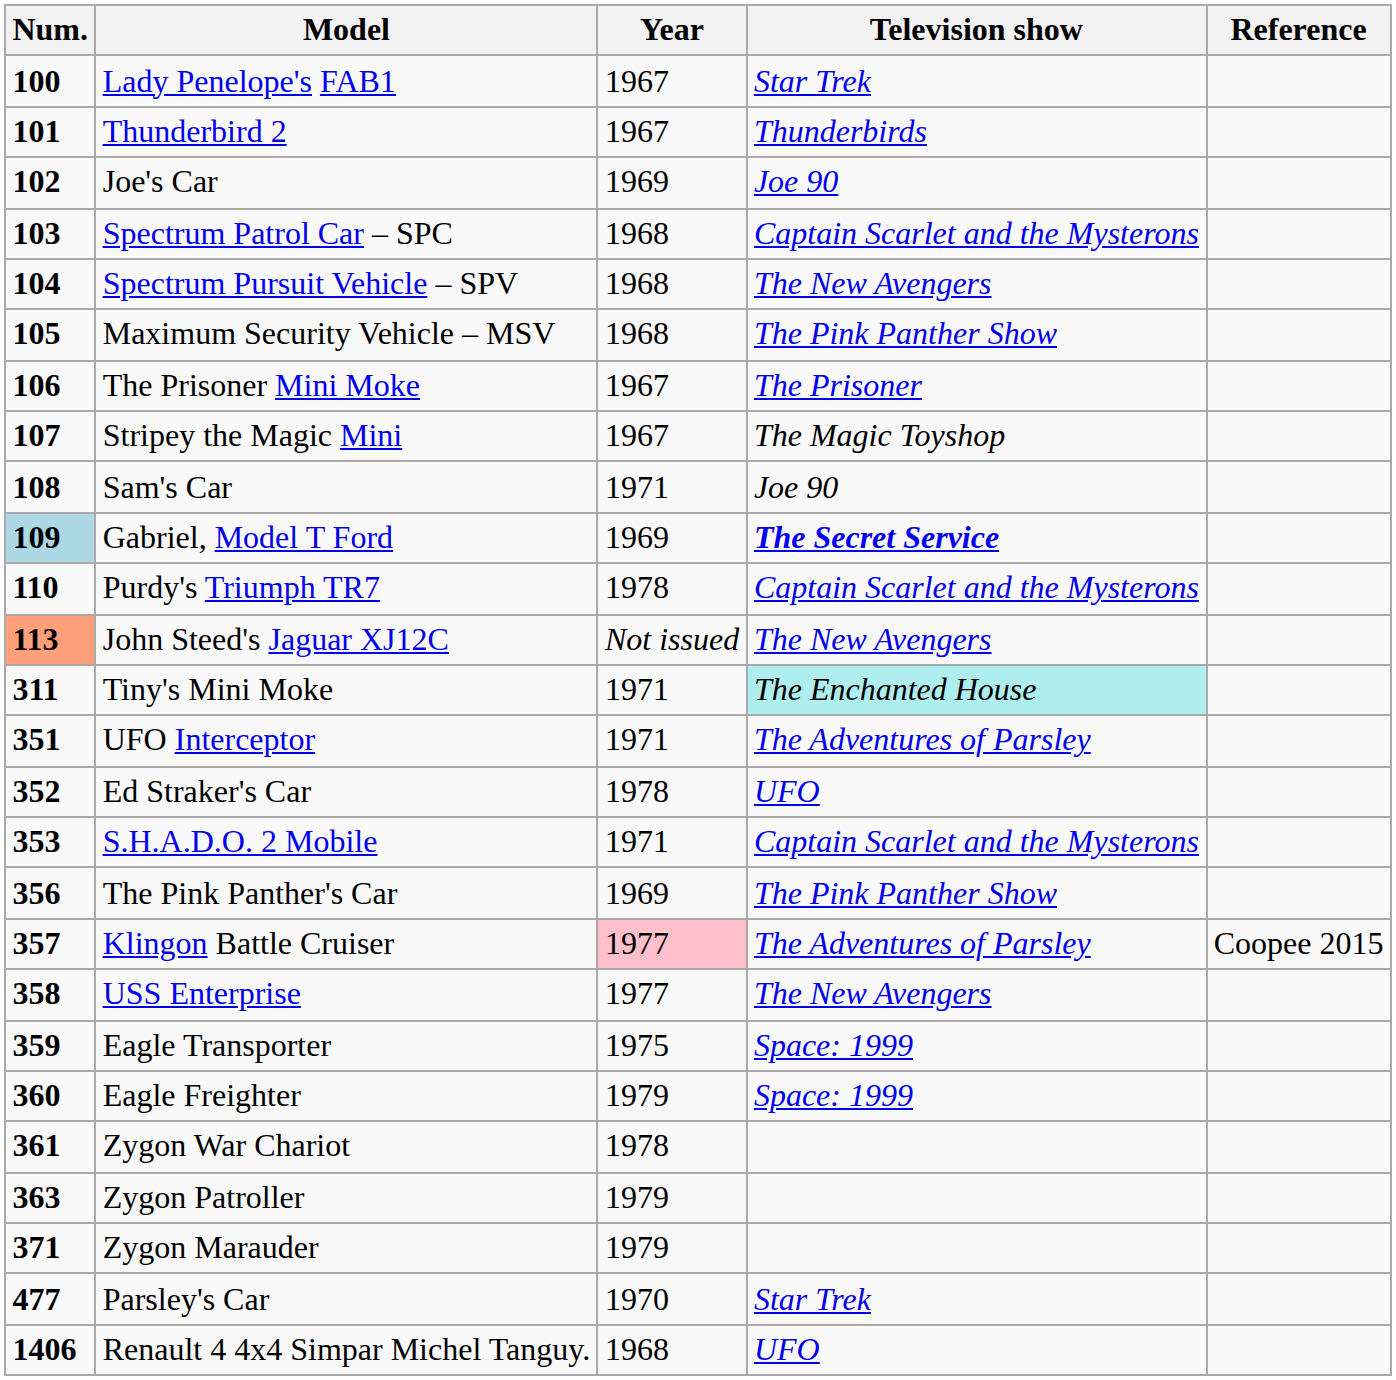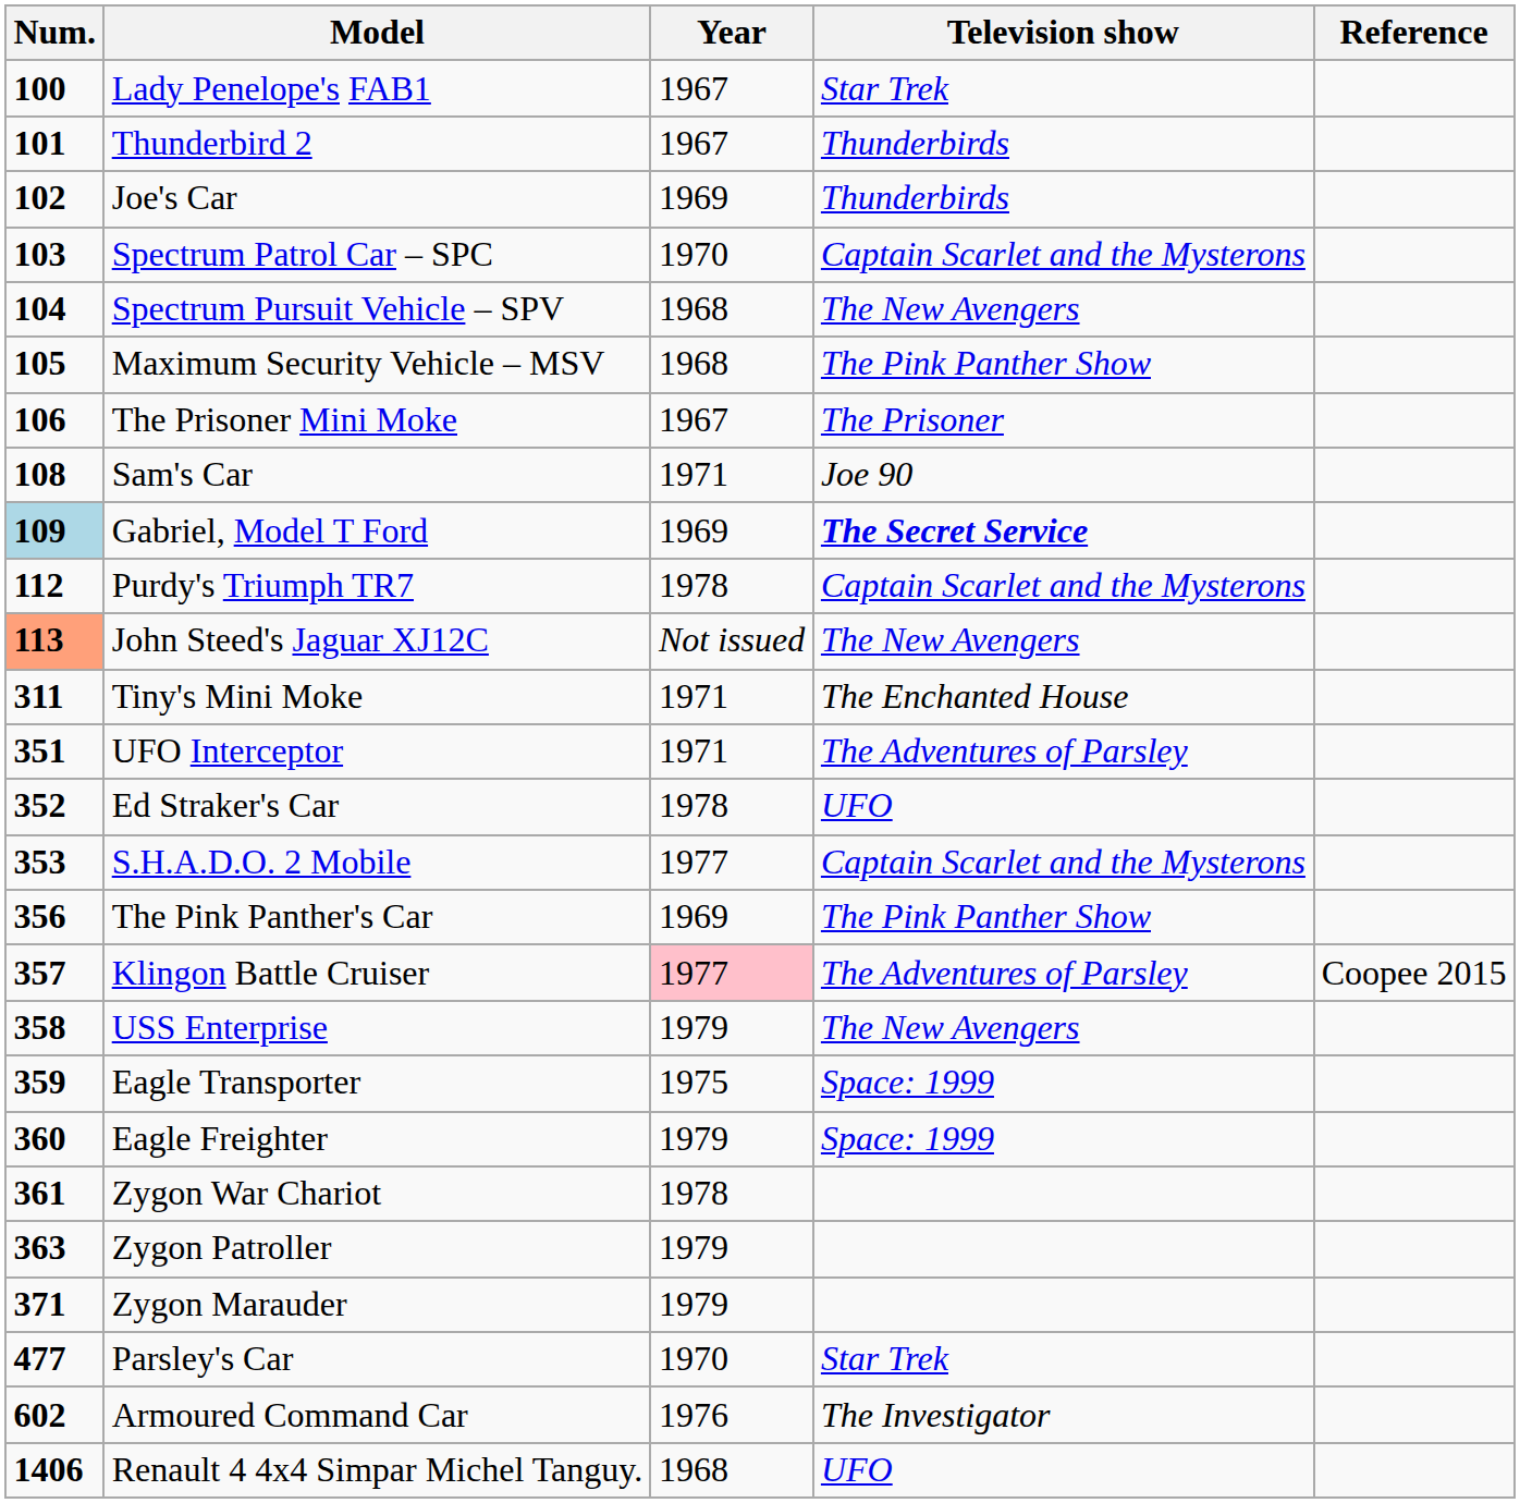 <table class="wikitable sortable">
 <tr>
 <th>Num.</th>
 <th class="unsortable">Model</th>
 <th>Year</th>
 <th class="unsortable">Television show</th>
 <th class="unsortable">Reference</th>
 </tr>
 <tr>
 </tr>
 <tr>
 <td><strong>100</strong></td>
 <td><a href='#'>Lady Penelope's</a> <a href='#'>FAB1</a></td>
 <td>1967</td>
 <td><em><a href='#'>Star Trek</a></em></td>
 <td></td>
 </tr>
 <tr>
 </tr>
 <tr>
 <td><strong>101</strong></td>
 <td><a href='#'>Thunderbird 2</a></td>
 <td>1967</td>
 <td><em><a href='#'>Thunderbirds</a></em></td>
 <td></td>
 </tr>
 <tr>
 </tr>
 <tr>
 <td><strong>102</strong></td>
 <td>Joe's Car</td>
 <td>1969</td>
-<td><em><a href='#'>Joe 90</a></em></td>
+<td><em><a href='#'>Thunderbirds</a></em></td>
 <td></td>
 </tr>
 <tr>
 </tr>
 <tr>
 <td><strong>103</strong></td>
 <td><a href='#'>Spectrum Patrol Car</a> – SPC</td>
-<td>1968</td>
+<td>1970</td>
 <td><em><a href='#'>Captain Scarlet and the Mysterons</a></em></td>
 <td></td>
 </tr>
 <tr>
 </tr>
 <tr>
 <td><strong>104</strong></td>
 <td><a href='#'>Spectrum Pursuit Vehicle</a> – SPV</td>
 <td>1968</td>
 <td><em><a href='#'>The New Avengers</a></em></td>
 <td></td>
 </tr>
 <tr>
 </tr>
 <tr>
 <td><strong>105</strong></td>
 <td>Maximum Security Vehicle – MSV</td>
 <td>1968</td>
 <td><em><a href='#'>The Pink Panther Show</a></em></td>
 <td></td>
 </tr>
 <tr>
 </tr>
 <tr>
 <td><strong>106</strong></td>
 <td>The Prisoner <a href='#'>Mini Moke</a></td>
 <td>1967</td>
 <td><em><a href='#'>The Prisoner</a></em></td>
 <td></td>
 </tr>
 <tr>
 </tr>
 <tr>
-<td><strong>107</strong></td>
-<td>Stripey the Magic <a href='#'>Mini</a></td>
-<td>1967</td>
-<td><em>The Magic Toyshop</em></td>
-<td></td>
-</tr>
-<tr>
 </tr>
 <tr>
 <td><strong>108</strong></td>
 <td>Sam's Car</td>
 <td>1971</td>
 <td><em>Joe 90</em></td>
 <td></td>
 </tr>
 <tr>
 </tr>
 <tr>
 <td style="background: lightblue;"><strong>109</strong></td>
 <td>Gabriel, <a href='#'>Model T Ford</a></td>
 <td>1969</td>
 <td><strong><em><a href='#'>The Secret Service</a></em></strong></td>
 <td></td>
 </tr>
 <tr>
 </tr>
 <tr>
-<td><strong>110</strong></td>
+<td><strong>112</strong></td>
 <td>Purdy's <a href='#'>Triumph TR7</a></td>
 <td>1978</td>
 <td><em><a href='#'>Captain Scarlet and the Mysterons</a></em></td>
 <td></td>
 </tr>
 <tr>
 </tr>
 <tr>
 <td style="background: lightsalmon;"><strong>113</strong></td>
 <td>John Steed's <a href='#'>Jaguar XJ12C</a></td>
 <td><em>Not issued</em></td>
 <td><em><a href='#'>The New Avengers</a></em></td>
 <td></td>
 </tr>
 <tr>
 </tr>
 <tr>
 <td><strong>311</strong></td>
 <td>Tiny's Mini Moke</td>
 <td>1971</td>
-<td style="background: paleturquoise;"><em>The Enchanted House</em></td>
+<td><em>The Enchanted House</em></td>
 <td></td>
 </tr>
 <tr>
 </tr>
 <tr>
 <td><strong>351</strong></td>
 <td>UFO <a href='#'>Interceptor</a></td>
 <td>1971</td>
 <td><em><a href='#'>The Adventures of Parsley</a></em></td>
 <td></td>
 </tr>
 <tr>
 </tr>
 <tr>
 <td><strong>352</strong></td>
 <td>Ed Straker's Car</td>
 <td>1978</td>
 <td><em><a href='#'>UFO</a></em></td>
 <td></td>
 </tr>
 <tr>
 </tr>
 <tr>
 <td><strong>353</strong></td>
 <td><a href='#'>S.H.A.D.O. 2 Mobile</a></td>
-<td>1971</td>
+<td>1977</td>
 <td><em><a href='#'>Captain Scarlet and the Mysterons</a></em></td>
 <td></td>
 </tr>
 <tr>
 </tr>
 <tr>
 <td><strong>356</strong></td>
 <td>The Pink Panther's Car</td>
 <td>1969</td>
 <td><em><a href='#'>The Pink Panther Show</a></em></td>
 <td></td>
 </tr>
 <tr>
 </tr>
 <tr>
 <td><strong>357</strong></td>
 <td><a href='#'>Klingon</a> Battle Cruiser</td>
 <td style="background: pink;">1977</td>
 <td><em><a href='#'>The Adventures of Parsley</a></em></td>
 <td>Coopee 2015</td>
 </tr>
 <tr>
 </tr>
 <tr>
 <td><strong>358</strong></td>
 <td><a href='#'>USS Enterprise</a></td>
-<td>1977</td>
+<td>1979</td>
 <td><em><a href='#'>The New Avengers</a></em></td>
 <td></td>
 </tr>
 <tr>
 </tr>
 <tr>
 <td><strong>359</strong></td>
 <td>Eagle Transporter</td>
 <td>1975</td>
 <td><em><a href='#'>Space: 1999</a></em></td>
 <td></td>
 </tr>
 <tr>
 </tr>
 <tr>
 <td><strong>360</strong></td>
 <td>Eagle Freighter</td>
 <td>1979</td>
 <td><em><a href='#'>Space: 1999</a></em></td>
 <td></td>
 </tr>
 <tr>
 </tr>
 <tr>
 <td><strong>361</strong></td>
 <td>Zygon War Chariot</td>
 <td>1978</td>
 <td></td>
 <td></td>
 </tr>
 <tr>
 </tr>
 <tr>
 <td><strong>363</strong></td>
 <td>Zygon Patroller</td>
 <td>1979</td>
 <td></td>
 <td></td>
 </tr>
 <tr>
 </tr>
 <tr>
 <td><strong>371</strong></td>
 <td>Zygon Marauder</td>
 <td>1979</td>
 <td></td>
 <td></td>
 </tr>
 <tr>
 </tr>
 <tr>
 <td><strong>477</strong></td>
 <td>Parsley's Car</td>
 <td>1970</td>
 <td><em><a href='#'>Star Trek</a></em></td>
 <td></td>
 </tr>
 <tr>
 </tr>
 <tr>
+<td><strong>602</strong></td>
+<td>Armoured Command Car</td>
+<td>1976</td>
+<td><em>The Investigator</em></td>
+<td></td>
+</tr>
+<tr>
 </tr>
 <tr>
 <td><strong>1406</strong></td>
 <td>Renault 4 4x4 Simpar Michel Tanguy.</td>
 <td>1968</td>
 <td><em><a href='#'>UFO</a></em></td>
 </tr>
 </table>
